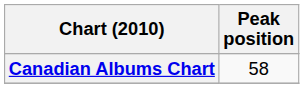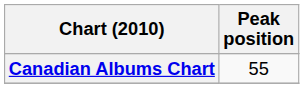 <table class="wikitable sortable plainrowheaders" style="text-align:center">
 <tr>
 <th>Chart (2010)</th>
 <th>Peak<br>position</th>
 </tr>
 <tr>
 </tr>
 <tr>
 </tr>
 <tr>
 </tr>
 <tr>
 <th scope="row"><a href='#'>Canadian Albums Chart</a></th>
-<td>58</td>
+<td>55</td>
 </tr>
 <tr>
 </tr>
 <tr>
 </tr>
 <tr>
 </tr>
 </table>
